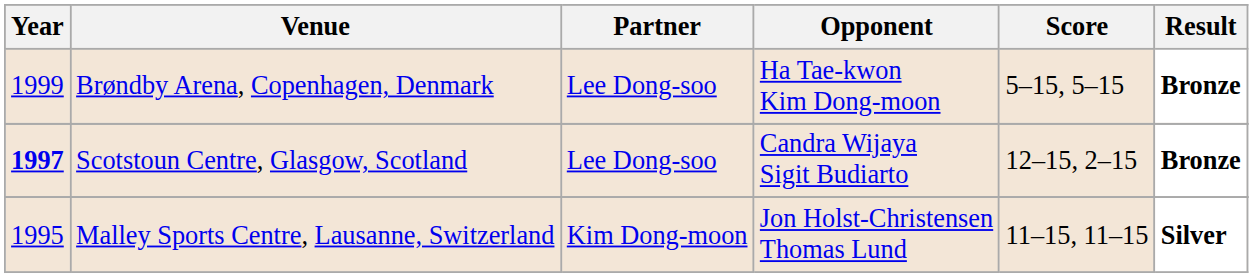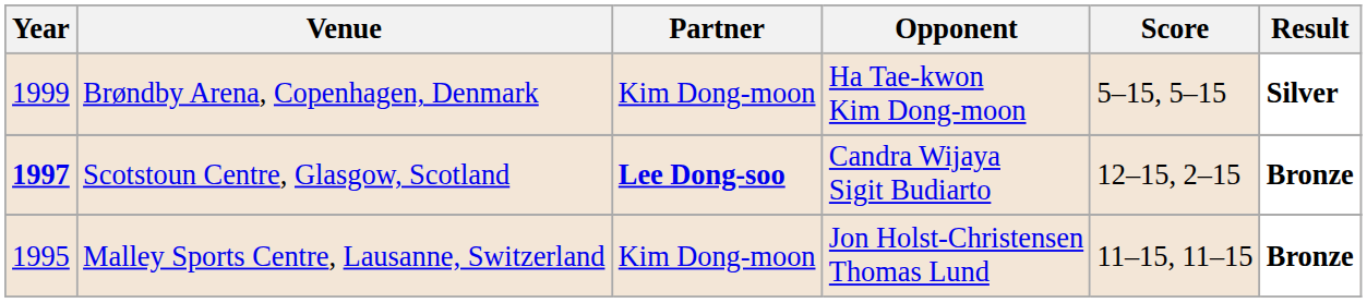 <table class="sortable wikitable" style="font-size: 90%;">
 <tr>
 <th>Year</th>
 <th>Venue</th>
 <th>Partner</th>
 <th>Opponent</th>
 <th>Score</th>
 <th>Result</th>
 </tr>
 <tr style="background:#F3E6D7">
 <td align="center"><a href='#'>1999</a></td>
 <td align="left"><a href='#'>Brøndby Arena</a>, <a href='#'>Copenhagen, Denmark</a></td>
-<td align="left"> <a href='#'>Lee Dong-soo</a></td>
+<td align="left"> <a href='#'>Kim Dong-moon</a></td>
 <td align="left"> <a href='#'>Ha Tae-kwon</a> <br>  <a href='#'>Kim Dong-moon</a></td>
 <td align="left">5–15, 5–15</td>
-<td style="text-align:left; background:white"> <strong>Bronze</strong></td>
+<td style="text-align:left; background:white"> <strong>Silver</strong></td>
 </tr>
 <tr>
 </tr>
 <tr style="background:#F3E6D7">
 <td align="center"><strong><a href='#'>1997</a></strong></td>
 <td align="left"><a href='#'>Scotstoun Centre</a>, <a href='#'>Glasgow, Scotland</a></td>
-<td align="left"> <a href='#'>Lee Dong-soo</a></td>
+<td align="left"><strong> <a href='#'>Lee Dong-soo</a></strong></td>
 <td align="left"> <a href='#'>Candra Wijaya</a> <br>  <a href='#'>Sigit Budiarto</a></td>
 <td align="left">12–15, 2–15</td>
 <td style="text-align:left; background:white"> <strong>Bronze</strong></td>
 </tr>
 <tr>
 </tr>
 <tr style="background:#F3E6D7">
 <td align="center"><a href='#'>1995</a></td>
 <td align="left"><a href='#'>Malley Sports Centre</a>, <a href='#'>Lausanne, Switzerland</a></td>
 <td align="left"> <a href='#'>Kim Dong-moon</a></td>
 <td align="left"> <a href='#'>Jon Holst-Christensen</a> <br>  <a href='#'>Thomas Lund</a></td>
 <td align="left">11–15, 11–15</td>
-<td style="text-align:left; background:white"> <strong>Silver</strong></td>
+<td style="text-align:left; background:white"> <strong>Bronze</strong></td>
 </tr>
 </table>
